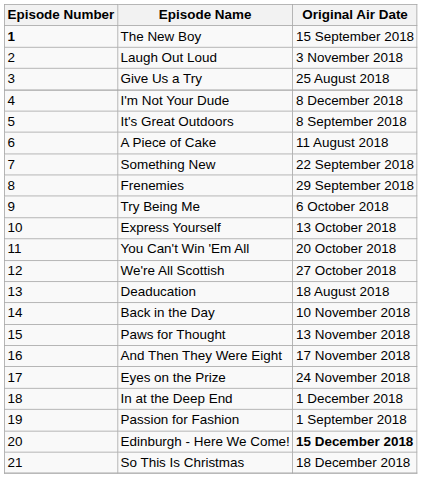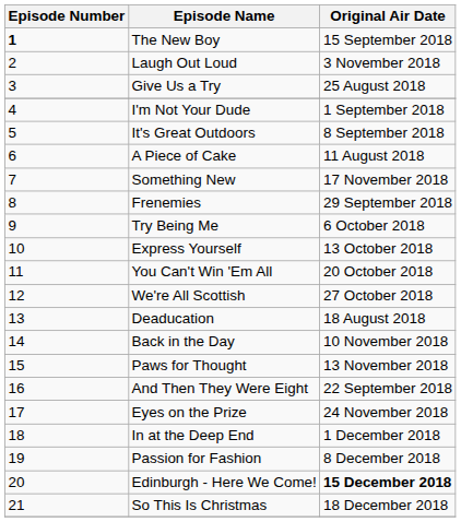 <table class="wikitable">
 <tr>
 <th>Episode Number</th>
 <th>Episode Name</th>
 <th>Original Air Date</th>
 </tr>
 <tr>
 <td><strong>1</strong></td>
 <td>The New Boy</td>
 <td>15 September 2018</td>
 </tr>
 <tr>
 <td>2</td>
 <td>Laugh Out Loud</td>
 <td>3 November 2018</td>
 </tr>
 <tr>
 <td>3</td>
 <td>Give Us a Try</td>
 <td>25 August 2018</td>
 </tr>
 <tr>
 </tr>
 <tr>
 <td>4</td>
 <td>I'm Not Your Dude</td>
-<td>8 December 2018</td>
+<td>1 September 2018</td>
 </tr>
 <tr>
 <td>5</td>
 <td>It's Great Outdoors</td>
 <td>8 September 2018</td>
 </tr>
 <tr>
 <td>6</td>
 <td>A Piece of Cake</td>
 <td>11 August 2018</td>
 </tr>
 <tr>
 <td>7</td>
 <td>Something New</td>
-<td>22 September 2018</td>
+<td>17 November 2018</td>
 </tr>
 <tr>
 <td>8</td>
 <td>Frenemies</td>
 <td>29 September 2018</td>
 </tr>
 <tr>
 <td>9</td>
 <td>Try Being Me</td>
 <td>6 October 2018</td>
 </tr>
 <tr>
 <td>10</td>
 <td>Express Yourself</td>
 <td>13 October 2018</td>
 </tr>
 <tr>
 <td>11</td>
 <td>You Can't Win 'Em All</td>
 <td>20 October 2018</td>
 </tr>
 <tr>
 <td>12</td>
 <td>We're All Scottish</td>
 <td>27 October 2018</td>
 </tr>
 <tr>
 <td>13</td>
 <td>Deaducation</td>
 <td>18 August 2018</td>
 </tr>
 <tr>
 <td>14</td>
 <td>Back in the Day</td>
 <td>10 November 2018</td>
 </tr>
 <tr>
 <td>15</td>
 <td>Paws for Thought</td>
 <td>13 November 2018</td>
 </tr>
 <tr>
 <td>16</td>
 <td>And Then They Were Eight</td>
-<td>17 November 2018</td>
+<td>22 September 2018</td>
 </tr>
 <tr>
 <td>17</td>
 <td>Eyes on the Prize</td>
 <td>24 November 2018</td>
 </tr>
 <tr>
 <td>18</td>
 <td>In at the Deep End</td>
 <td>1 December 2018</td>
 </tr>
 <tr>
 <td>19</td>
 <td>Passion for Fashion</td>
-<td>1 September 2018</td>
+<td>8 December 2018</td>
 </tr>
 <tr>
 <td>20</td>
 <td>Edinburgh - Here We Come!</td>
 <td><strong>15 December 2018</strong></td>
 </tr>
 <tr>
 <td>21</td>
 <td>So This Is Christmas</td>
 <td>18 December 2018</td>
 </tr>
 <tr>
 </tr>
 </table>
